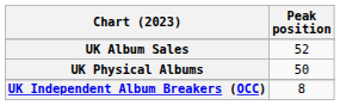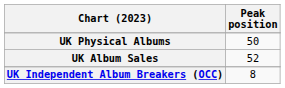 <table class="wikitable sortable plainrowheaders" style="text-align:center">
 <tr>
 <th scope="col">Chart (2023)</th>
 <th scope="col">Peak<br>position</th>
 </tr>
 <tr>
 </tr>
 <tr>
+<th scope="row">UK Physical Albums</th>
+<td>50</td>
+</tr>
+<tr>
 <th scope="row">UK Album Sales</th>
 <td>52</td>
-</tr>
-<tr>
-<th scope="row">UK Physical Albums</th>
-<td>50</td>
 </tr>
 <tr>
 </tr>
 <tr>
 </tr>
 <tr>
 <th scope="row"><a href='#'>UK Independent Album Breakers</a> (<a href='#'>OCC</a>)</th>
 <td>8</td>
 </tr>
 </table>
